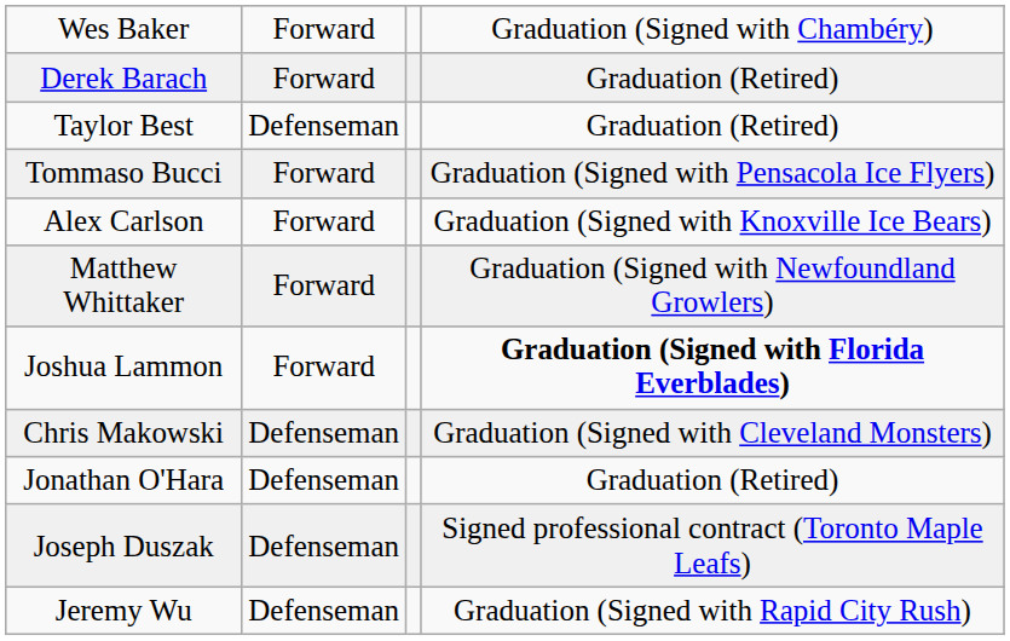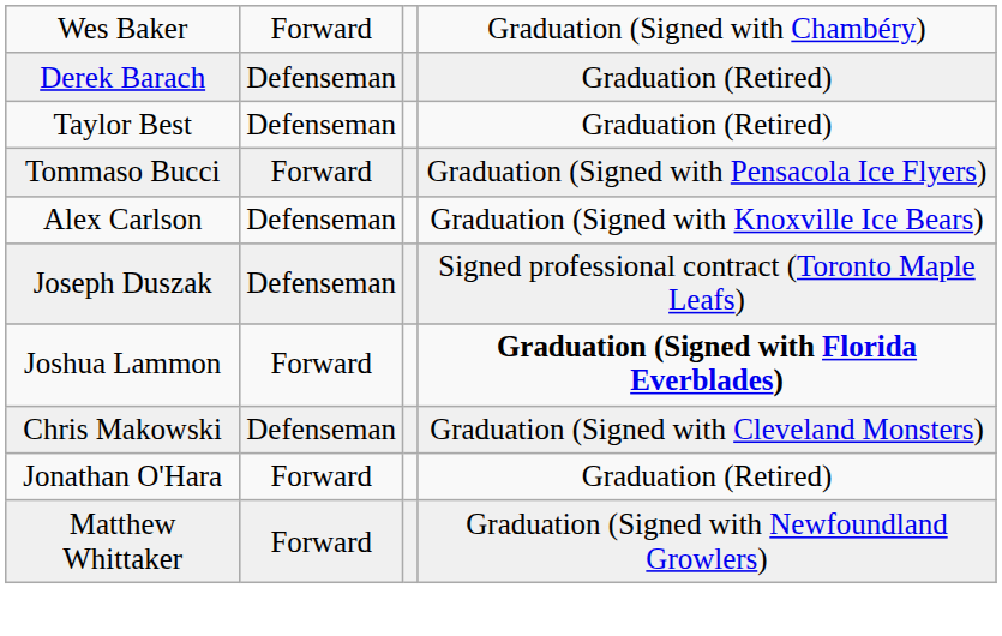 <table class="wikitable" width="60%">
 <tr align="center" bgcolor="">
 <td>Wes Baker</td>
 <td>Forward</td>
 <td></td>
 <td>Graduation (Signed with <a href='#'>Chambéry</a>)</td>
 </tr>
 <tr align="center" bgcolor="f0f0f0">
 <td><a href='#'>Derek Barach</a></td>
-<td>Forward</td>
+<td>Defenseman</td>
 <td></td>
 <td>Graduation (Retired)</td>
 </tr>
 <tr align="center" bgcolor="">
 <td>Taylor Best</td>
 <td>Defenseman</td>
 <td></td>
 <td>Graduation (Retired)</td>
 </tr>
 <tr align="center" bgcolor="f0f0f0">
 <td>Tommaso Bucci</td>
 <td>Forward</td>
 <td></td>
 <td>Graduation (Signed with <a href='#'>Pensacola Ice Flyers</a>)</td>
 </tr>
 <tr align="center" bgcolor="">
 <td>Alex Carlson</td>
-<td>Forward</td>
+<td>Defenseman</td>
 <td></td>
 <td>Graduation (Signed with <a href='#'>Knoxville Ice Bears</a>)</td>
 </tr>
 <tr align="center" bgcolor="f0f0f0">
-<td>Matthew Whittaker</td>
-<td>Forward</td>
+<td>Joseph Duszak</td>
+<td>Defenseman</td>
 <td></td>
-<td>Graduation (Signed with <a href='#'>Newfoundland Growlers</a>)</td>
+<td>Signed professional contract (<a href='#'>Toronto Maple Leafs</a>)</td>
 </tr>
 <tr align="center" bgcolor="">
 <td>Joshua Lammon</td>
 <td>Forward</td>
 <td></td>
 <td><strong>Graduation (Signed with <a href='#'>Florida Everblades</a>)</strong></td>
 </tr>
 <tr align="center" bgcolor="f0f0f0">
 <td>Chris Makowski</td>
 <td>Defenseman</td>
 <td></td>
 <td>Graduation (Signed with <a href='#'>Cleveland Monsters</a>)</td>
 </tr>
 <tr align="center" bgcolor="">
 <td>Jonathan O'Hara</td>
-<td>Defenseman</td>
+<td>Forward</td>
 <td></td>
 <td>Graduation (Retired)</td>
 </tr>
 <tr align="center" bgcolor="f0f0f0">
-<td>Joseph Duszak</td>
-<td>Defenseman</td>
+<td>Matthew Whittaker</td>
+<td>Forward</td>
 <td></td>
-<td>Signed professional contract (<a href='#'>Toronto Maple Leafs</a>)</td>
-</tr>
-<tr align="center" bgcolor="">
-<td>Jeremy Wu</td>
-<td>Defenseman</td>
-<td></td>
-<td>Graduation (Signed with <a href='#'>Rapid City Rush</a>)</td>
+<td>Graduation (Signed with <a href='#'>Newfoundland Growlers</a>)</td>
 </tr>
 </table>
